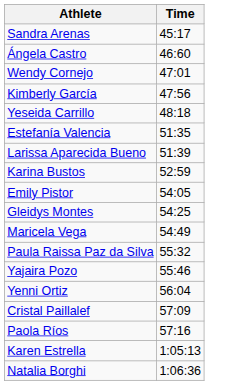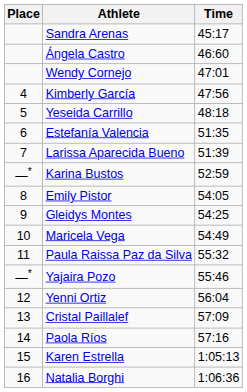 <table class=wikitable>
 <tr>
+<th>Place</th>
 <th>Athlete</th>
 <th>Time</th>
 </tr>
 <tr>
+<td align=center></td>
 <td><a href='#'>Sandra Arenas</a> </td>
 <td>45:17</td>
 </tr>
 <tr>
+<td align=center></td>
 <td><a href='#'>Ángela Castro</a> </td>
 <td>46:60</td>
 </tr>
 <tr>
+<td align=center></td>
 <td><a href='#'>Wendy Cornejo</a> </td>
 <td>47:01</td>
 </tr>
 <tr>
+<td align=center>4</td>
 <td><a href='#'>Kimberly García</a> </td>
 <td>47:56</td>
 </tr>
 <tr>
+<td align=center>5</td>
 <td><a href='#'>Yeseida Carrillo</a> </td>
 <td>48:18</td>
 </tr>
 <tr>
+<td align=center>6</td>
 <td><a href='#'>Estefanía Valencia</a> </td>
 <td>51:35</td>
 </tr>
 <tr>
+<td align=center>7</td>
 <td><a href='#'>Larissa Aparecida Bueno</a> </td>
 <td>51:39</td>
 </tr>
 <tr>
+<td align=center>—<sup>*</sup></td>
 <td><a href='#'>Karina Bustos</a> </td>
 <td>52:59</td>
 </tr>
 <tr>
+<td align=center>8</td>
 <td><a href='#'>Emily Pistor</a> </td>
 <td>54:05</td>
 </tr>
 <tr>
+<td align=center>9</td>
 <td><a href='#'>Gleidys Montes</a> </td>
 <td>54:25</td>
 </tr>
 <tr>
+<td align=center>10</td>
 <td><a href='#'>Maricela Vega</a> </td>
 <td>54:49</td>
 </tr>
 <tr>
+<td align=center>11</td>
 <td><a href='#'>Paula Raissa Paz da Silva</a> </td>
 <td>55:32</td>
 </tr>
 <tr>
+<td align=center>—<sup>*</sup></td>
 <td><a href='#'>Yajaira Pozo</a> </td>
 <td>55:46</td>
 </tr>
 <tr>
+<td align=center>12</td>
 <td><a href='#'>Yenni Ortiz</a> </td>
 <td>56:04</td>
 </tr>
 <tr>
+<td align=center>13</td>
 <td><a href='#'>Cristal Paillalef</a> </td>
 <td>57:09</td>
 </tr>
 <tr>
+<td align=center>14</td>
 <td><a href='#'>Paola Ríos</a> </td>
 <td>57:16</td>
 </tr>
 <tr>
+<td align=center>15</td>
 <td><a href='#'>Karen Estrella</a> </td>
 <td>1:05:13</td>
 </tr>
 <tr>
+<td align=center>16</td>
 <td><a href='#'>Natalia Borghi</a> </td>
 <td>1:06:36</td>
 </tr>
 </table>
